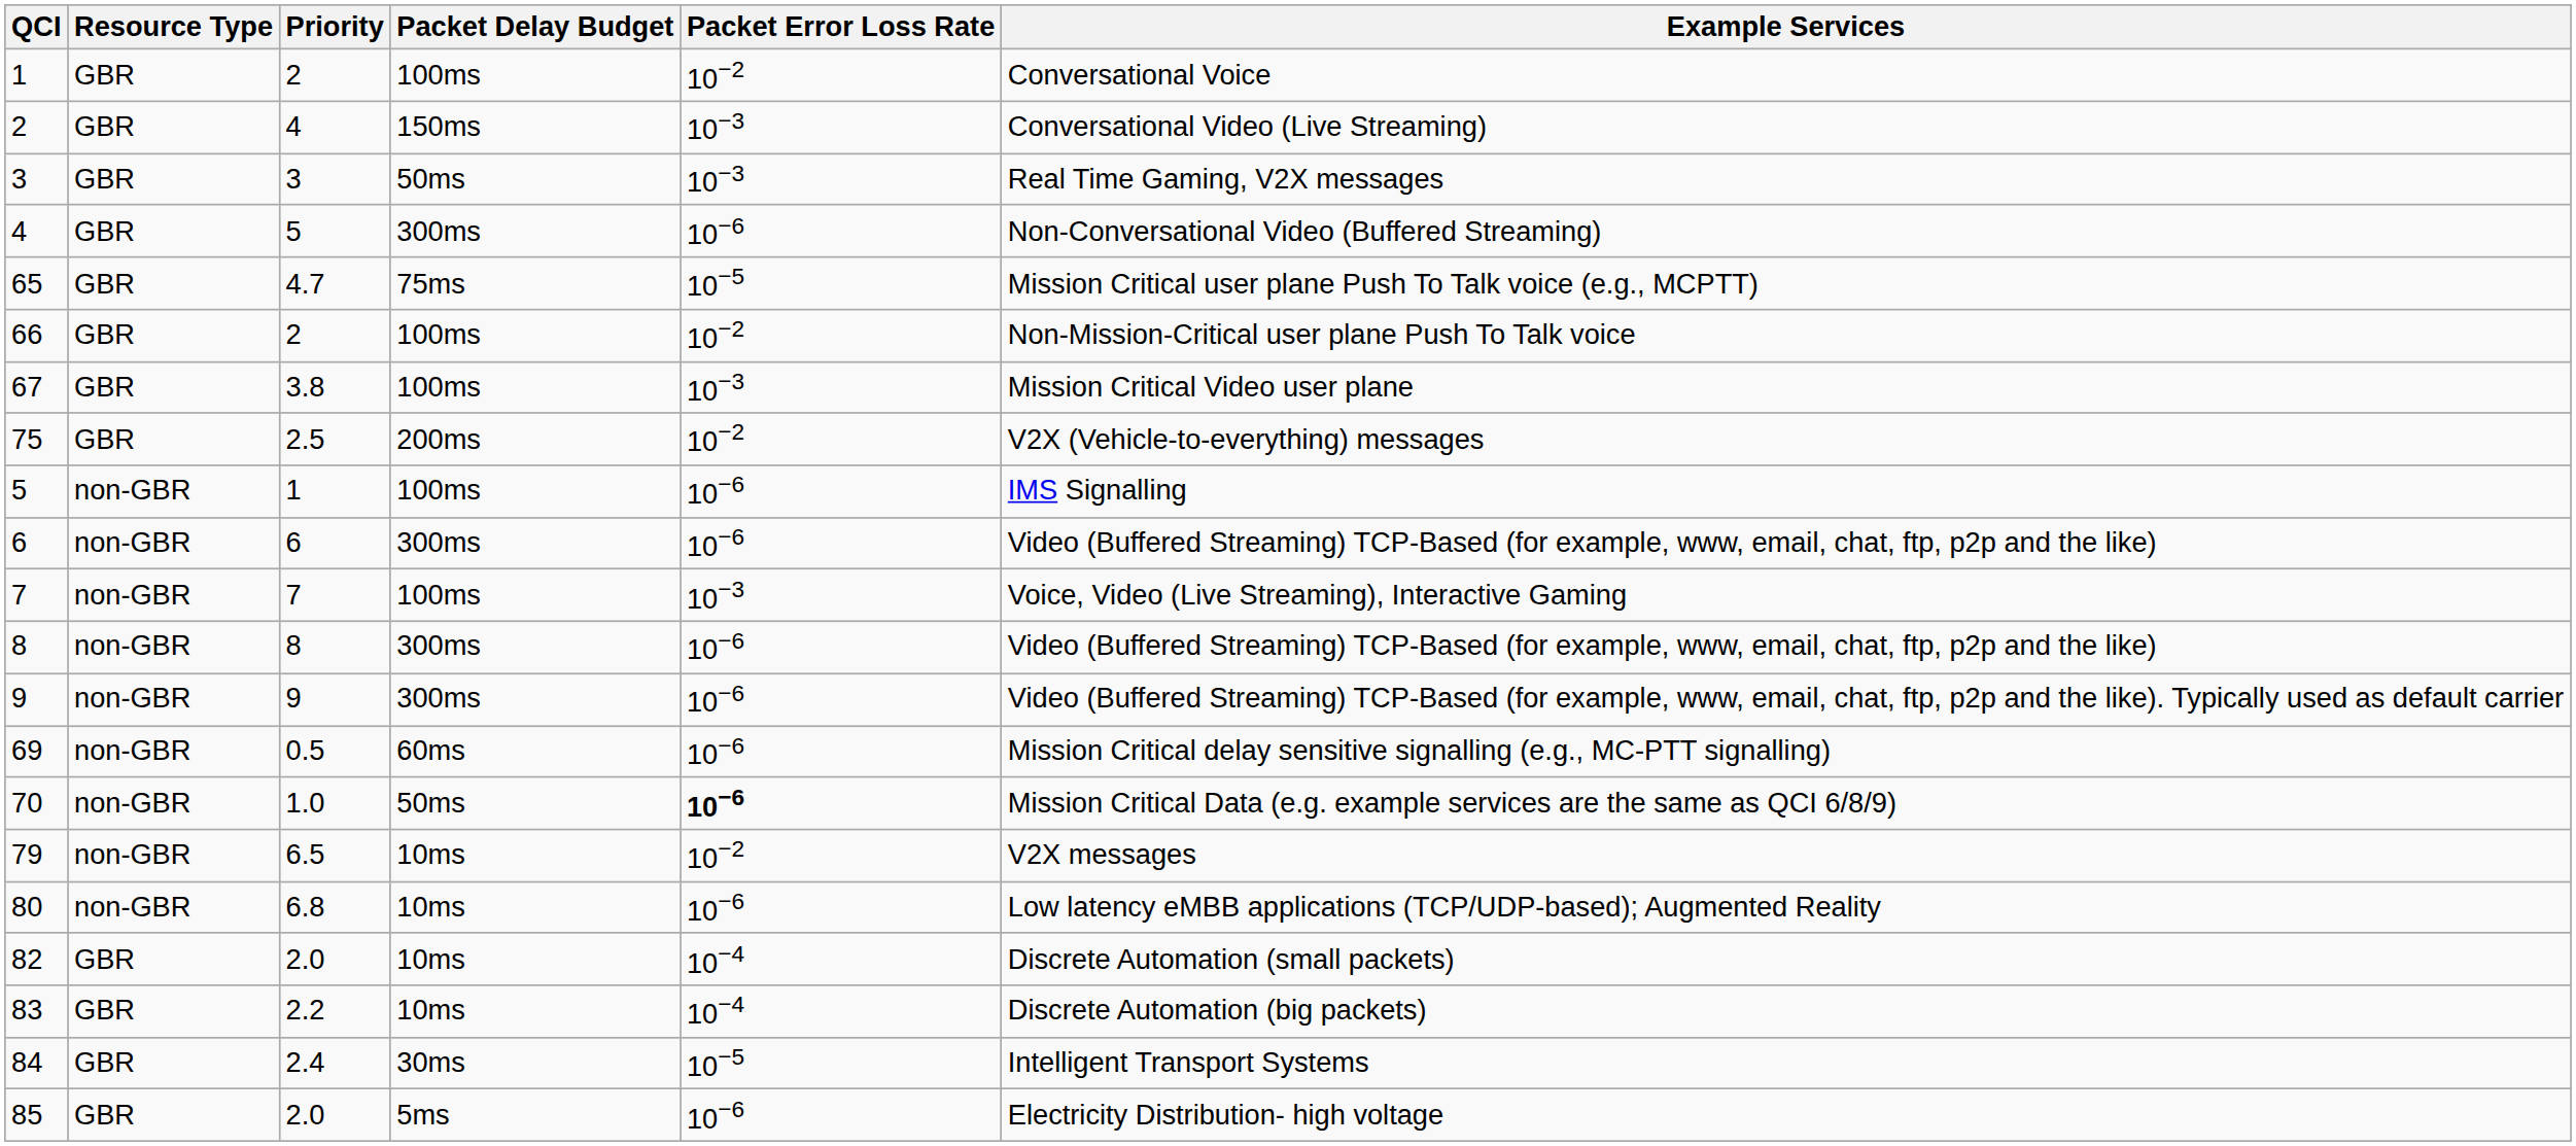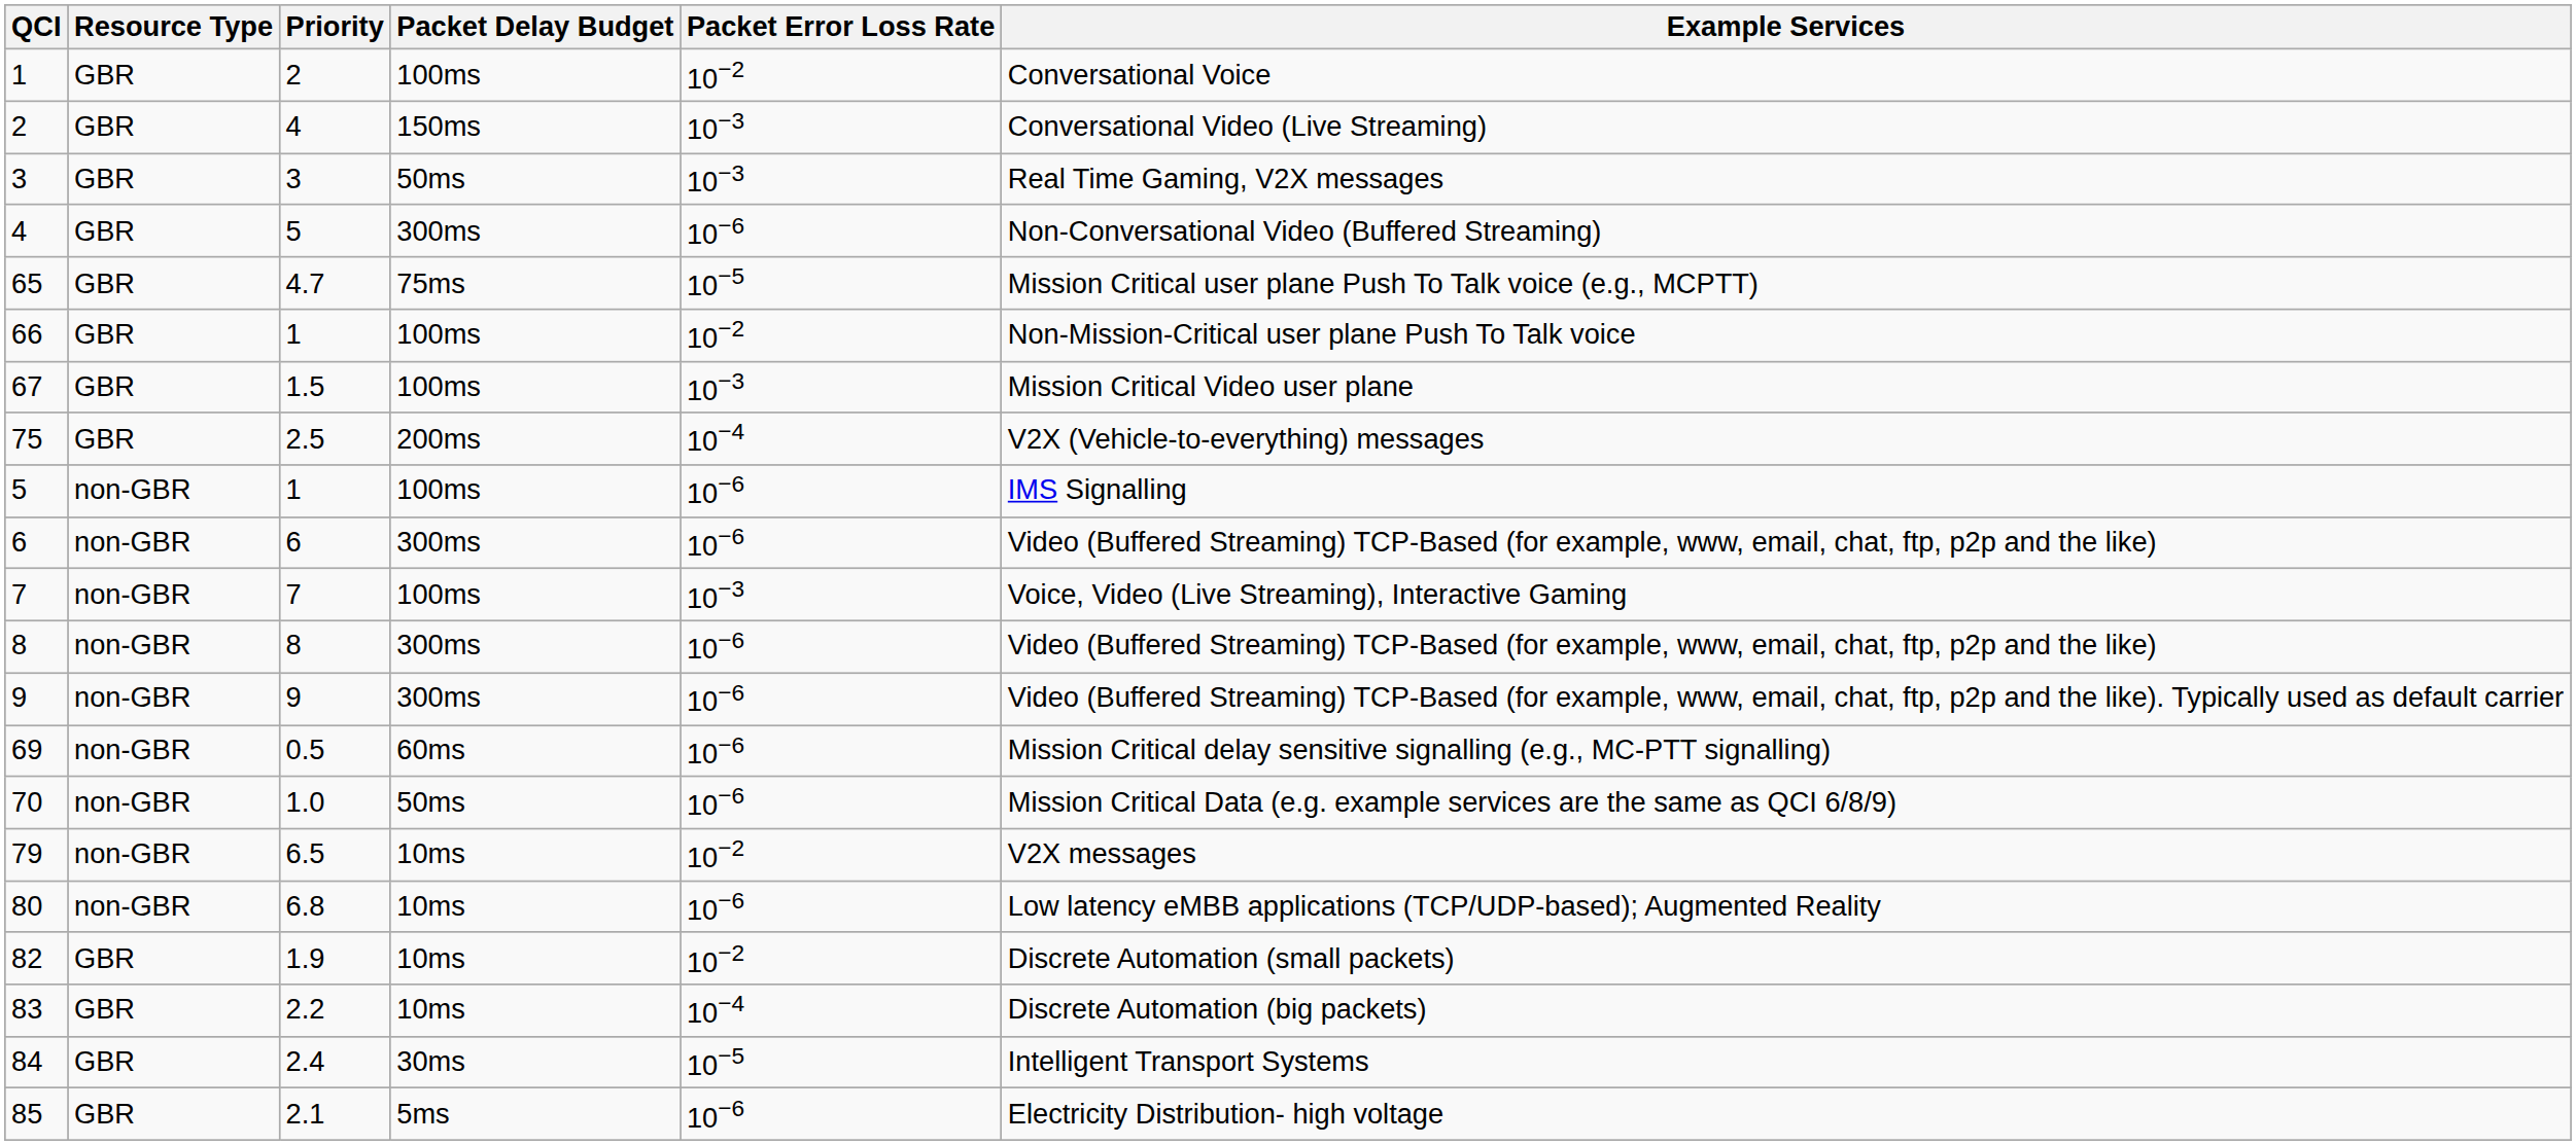 <table class="wikitable sortable">
 <tr>
 <th>QCI</th>
 <th>Resource Type</th>
 <th>Priority</th>
 <th>Packet Delay Budget</th>
 <th>Packet Error Loss Rate</th>
 <th>Example Services</th>
 </tr>
 <tr>
 <td>1</td>
 <td>GBR</td>
 <td>2</td>
 <td>100ms</td>
 <td>10<sup>−2</sup></td>
 <td>Conversational Voice</td>
 </tr>
 <tr>
 <td>2</td>
 <td>GBR</td>
 <td>4</td>
 <td>150ms</td>
 <td>10<sup>−3</sup></td>
 <td>Conversational Video (Live Streaming)</td>
 </tr>
 <tr>
 <td>3</td>
 <td>GBR</td>
 <td>3</td>
 <td>50ms</td>
 <td>10<sup>−3</sup></td>
 <td>Real Time Gaming, V2X messages</td>
 </tr>
 <tr>
 <td>4</td>
 <td>GBR</td>
 <td>5</td>
 <td>300ms</td>
 <td>10<sup>−6</sup></td>
 <td>Non-Conversational Video (Buffered Streaming)</td>
 </tr>
 <tr>
 <td>65</td>
 <td>GBR</td>
 <td>4.7</td>
 <td>75ms</td>
 <td>10<sup>−5</sup></td>
 <td>Mission Critical user plane Push To Talk voice (e.g., MCPTT)</td>
 </tr>
 <tr>
 <td>66</td>
 <td>GBR</td>
-<td>2</td>
+<td>1</td>
 <td>100ms</td>
 <td>10<sup>−2</sup></td>
 <td>Non-Mission-Critical user plane Push To Talk voice</td>
 </tr>
 <tr>
 <td>67</td>
 <td>GBR</td>
-<td>3.8</td>
+<td>1.5</td>
 <td>100ms</td>
 <td>10<sup>−3</sup></td>
 <td>Mission Critical Video user plane</td>
 </tr>
 <tr>
 <td>75</td>
 <td>GBR</td>
 <td>2.5</td>
 <td>200ms</td>
-<td>10<sup>−2</sup></td>
+<td>10<sup>−4</sup></td>
 <td>V2X (Vehicle-to-everything) messages</td>
 </tr>
 <tr>
 <td>5</td>
 <td>non-GBR</td>
 <td>1</td>
 <td>100ms</td>
 <td>10<sup>−6</sup></td>
 <td><a href='#'>IMS</a> Signalling</td>
 </tr>
 <tr>
 <td>6</td>
 <td>non-GBR</td>
 <td>6</td>
 <td>300ms</td>
 <td>10<sup>−6</sup></td>
 <td>Video (Buffered Streaming) TCP-Based (for example, www, email, chat, ftp, p2p and the like)</td>
 </tr>
 <tr>
 <td>7</td>
 <td>non-GBR</td>
 <td>7</td>
 <td>100ms</td>
 <td>10<sup>−3</sup></td>
 <td>Voice, Video (Live Streaming), Interactive Gaming</td>
 </tr>
 <tr>
 <td>8</td>
 <td>non-GBR</td>
 <td>8</td>
 <td>300ms</td>
 <td>10<sup>−6</sup></td>
 <td>Video (Buffered Streaming) TCP-Based (for example, www, email, chat, ftp, p2p and the like)</td>
 </tr>
 <tr>
 <td>9</td>
 <td>non-GBR</td>
 <td>9</td>
 <td>300ms</td>
 <td>10<sup>−6</sup></td>
 <td>Video (Buffered Streaming) TCP-Based (for example, www, email, chat, ftp, p2p and the like). Typically used as default carrier</td>
 </tr>
 <tr>
 <td>69</td>
 <td>non-GBR</td>
 <td>0.5</td>
 <td>60ms</td>
 <td>10<sup>−6</sup></td>
 <td>Mission Critical delay sensitive signalling (e.g., MC-PTT signalling)</td>
 </tr>
 <tr>
 <td>70</td>
 <td>non-GBR</td>
 <td>1.0</td>
 <td>50ms</td>
-<td><strong>10<sup>−6</sup></strong></td>
+<td>10<sup>−6</sup></td>
 <td>Mission Critical Data (e.g. example services are the same as QCI 6/8/9)</td>
 </tr>
 <tr>
 <td>79</td>
 <td>non-GBR</td>
 <td>6.5</td>
 <td>10ms</td>
 <td>10<sup>−2</sup></td>
 <td>V2X messages</td>
 </tr>
 <tr>
 <td>80</td>
 <td>non-GBR</td>
 <td>6.8</td>
 <td>10ms</td>
 <td>10<sup>−6</sup></td>
 <td>Low latency eMBB applications (TCP/UDP-based); Augmented Reality</td>
 </tr>
 <tr>
 <td>82</td>
 <td>GBR</td>
-<td>2.0</td>
+<td>1.9</td>
 <td>10ms</td>
-<td>10<sup>−4</sup></td>
+<td>10<sup>−2</sup></td>
 <td>Discrete Automation (small packets)</td>
 </tr>
 <tr>
 <td>83</td>
 <td>GBR</td>
 <td>2.2</td>
 <td>10ms</td>
 <td>10<sup>−4</sup></td>
 <td>Discrete Automation (big packets)</td>
 </tr>
 <tr>
 <td>84</td>
 <td>GBR</td>
 <td>2.4</td>
 <td>30ms</td>
 <td>10<sup>−5</sup></td>
 <td>Intelligent Transport Systems</td>
 </tr>
 <tr>
 <td>85</td>
 <td>GBR</td>
-<td>2.0</td>
+<td>2.1</td>
 <td>5ms</td>
 <td>10<sup>−6</sup></td>
 <td>Electricity Distribution- high voltage</td>
 </tr>
 </table>
